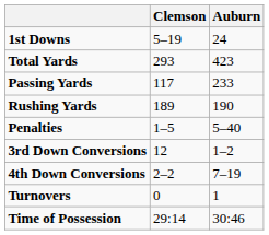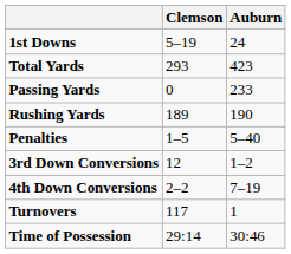 <table class="wikitable">
 <tr>
 <th></th>
 <th>Clemson</th>
 <th>Auburn</th>
 </tr>
 <tr>
 <td><strong>1st Downs</strong></td>
 <td>5–19</td>
 <td>24</td>
 </tr>
 <tr>
 <td><strong>Total Yards</strong></td>
 <td>293</td>
 <td>423</td>
 </tr>
 <tr>
 <td><strong>Passing Yards</strong></td>
-<td>117</td>
+<td>0</td>
 <td>233</td>
 </tr>
 <tr>
 <td><strong>Rushing Yards</strong></td>
 <td>189</td>
 <td>190</td>
 </tr>
 <tr>
 <td><strong>Penalties</strong></td>
 <td>1–5</td>
 <td>5–40</td>
 </tr>
 <tr>
 <td><strong>3rd Down Conversions</strong></td>
 <td>12</td>
 <td>1–2</td>
 </tr>
 <tr>
 <td><strong>4th Down Conversions</strong></td>
 <td>2–2</td>
 <td>7–19</td>
 </tr>
 <tr>
 <td><strong>Turnovers</strong></td>
-<td>0</td>
+<td>117</td>
 <td>1</td>
 </tr>
 <tr>
 <td><strong>Time of Possession</strong></td>
 <td>29:14</td>
 <td>30:46</td>
 </tr>
 </table>
